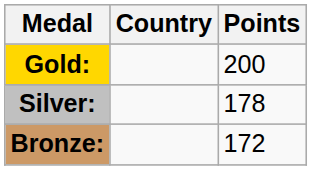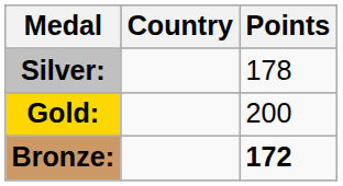 <table class="wikitable">
 <tr>
 <th><strong>Medal</strong></th>
 <th><strong>Country</strong></th>
 <th><strong>Points</strong></th>
 </tr>
 <tr>
+<td style="text-align:center;background-color:silver;"><strong>Silver:</strong></td>
+<td></td>
+<td>178</td>
+</tr>
+<tr>
 <td style="text-align:center;background-color:gold;"><strong>Gold:</strong></td>
 <td><strong></strong></td>
 <td>200</td>
 </tr>
 <tr>
-<td style="text-align:center;background-color:silver;"><strong>Silver:</strong></td>
-<td></td>
-<td>178</td>
-</tr>
-<tr>
 <td style="text-align:center;background-color:#CC9966;"><strong>Bronze:</strong></td>
 <td></td>
-<td>172</td>
+<td><strong>172</strong></td>
 </tr>
 </table>
